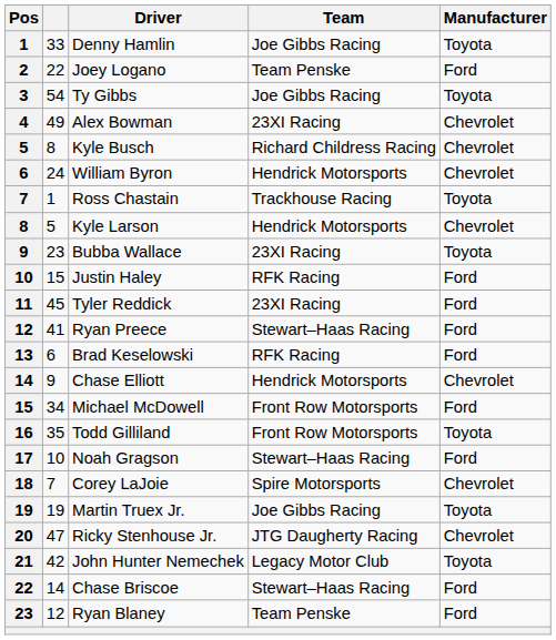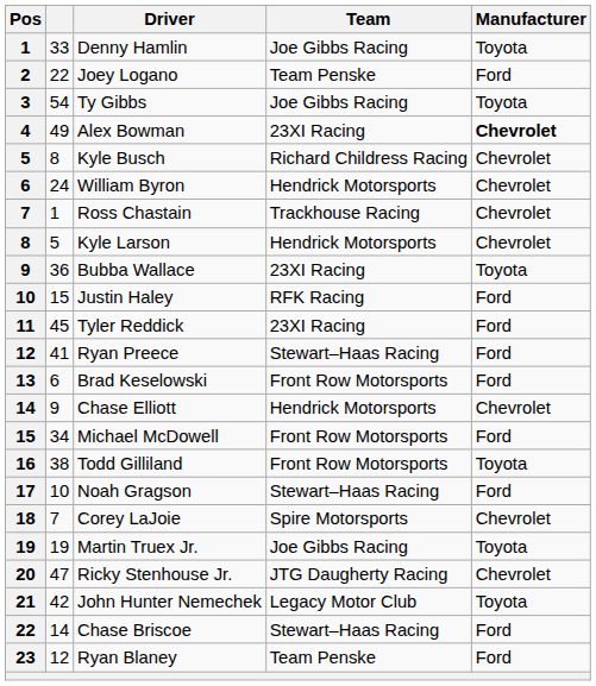 <table class="wikitable" style="font-size:95%">
 <tr>
 <th>Pos</th>
 <th></th>
 <th>Driver</th>
 <th>Team</th>
 <th>Manufacturer</th>
 </tr>
 <tr>
 <th>1</th>
 <td>33</td>
 <td>Denny Hamlin</td>
 <td>Joe Gibbs Racing</td>
 <td>Toyota</td>
 </tr>
 <tr>
 <th>2</th>
 <td>22</td>
 <td>Joey Logano</td>
 <td>Team Penske</td>
 <td>Ford</td>
 </tr>
 <tr>
 <th>3</th>
 <td>54</td>
 <td>Ty Gibbs</td>
 <td>Joe Gibbs Racing</td>
 <td>Toyota</td>
 </tr>
 <tr>
 <th>4</th>
 <td>49</td>
 <td>Alex Bowman</td>
 <td>23XI Racing</td>
-<td>Chevrolet</td>
+<td><strong>Chevrolet</strong></td>
 </tr>
 <tr>
 <th>5</th>
 <td>8</td>
 <td>Kyle Busch</td>
 <td>Richard Childress Racing</td>
 <td>Chevrolet</td>
 </tr>
 <tr>
 <th>6</th>
 <td>24</td>
 <td>William Byron</td>
 <td>Hendrick Motorsports</td>
 <td>Chevrolet</td>
 </tr>
 <tr>
 <th>7</th>
 <td>1</td>
 <td>Ross Chastain</td>
 <td>Trackhouse Racing</td>
-<td>Toyota</td>
+<td>Chevrolet</td>
 </tr>
 <tr>
 <th>8</th>
 <td>5</td>
 <td>Kyle Larson</td>
 <td>Hendrick Motorsports</td>
 <td>Chevrolet</td>
 </tr>
 <tr>
 <th>9</th>
-<td>23</td>
+<td>36</td>
 <td>Bubba Wallace</td>
 <td>23XI Racing</td>
 <td>Toyota</td>
 </tr>
 <tr>
 <th>10</th>
 <td>15</td>
 <td>Justin Haley</td>
 <td>RFK Racing</td>
 <td>Ford</td>
 </tr>
 <tr>
 <th>11</th>
 <td>45</td>
 <td>Tyler Reddick</td>
 <td>23XI Racing</td>
 <td>Ford</td>
 </tr>
 <tr>
 <th>12</th>
 <td>41</td>
 <td>Ryan Preece</td>
 <td>Stewart–Haas Racing</td>
 <td>Ford</td>
 </tr>
 <tr>
 <th>13</th>
 <td>6</td>
 <td>Brad Keselowski</td>
-<td>RFK Racing</td>
+<td>Front Row Motorsports</td>
 <td>Ford</td>
 </tr>
 <tr>
 <th>14</th>
 <td>9</td>
 <td>Chase Elliott</td>
 <td>Hendrick Motorsports</td>
 <td>Chevrolet</td>
 </tr>
 <tr>
 <th>15</th>
 <td>34</td>
 <td>Michael McDowell</td>
 <td>Front Row Motorsports</td>
 <td>Ford</td>
 </tr>
 <tr>
 <th>16</th>
-<td>35</td>
+<td>38</td>
 <td>Todd Gilliland</td>
 <td>Front Row Motorsports</td>
 <td>Toyota</td>
 </tr>
 <tr>
 <th>17</th>
 <td>10</td>
 <td>Noah Gragson</td>
 <td>Stewart–Haas Racing</td>
 <td>Ford</td>
 </tr>
 <tr>
 <th>18</th>
 <td>7</td>
 <td>Corey LaJoie</td>
 <td>Spire Motorsports</td>
 <td>Chevrolet</td>
 </tr>
 <tr>
 <th>19</th>
 <td>19</td>
 <td>Martin Truex Jr.</td>
 <td>Joe Gibbs Racing</td>
 <td>Toyota</td>
 </tr>
 <tr>
 <th>20</th>
 <td>47</td>
 <td>Ricky Stenhouse Jr.</td>
 <td>JTG Daugherty Racing</td>
 <td>Chevrolet</td>
 </tr>
 <tr>
 <th>21</th>
 <td>42</td>
 <td>John Hunter Nemechek</td>
 <td>Legacy Motor Club</td>
 <td>Toyota</td>
 </tr>
 <tr>
 <th>22</th>
 <td>14</td>
 <td>Chase Briscoe</td>
 <td>Stewart–Haas Racing</td>
 <td>Ford</td>
 </tr>
 <tr>
 <th>23</th>
 <td>12</td>
 <td>Ryan Blaney</td>
 <td>Team Penske</td>
 <td>Ford</td>
 </tr>
 <tr>
 <th colspan="7"></th>
 </tr>
 </table>
